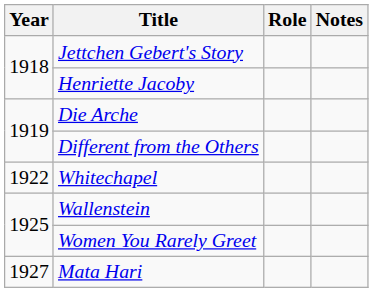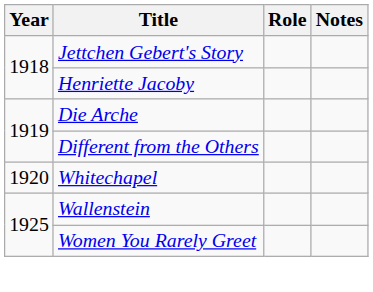 <table class="wikitable sortable">
 <tr>
 <th>Year</th>
 <th>Title</th>
 <th>Role</th>
 <th class="unsortable">Notes</th>
 </tr>
 <tr>
 <td rowspan=2>1918</td>
 <td><em><a href='#'>Jettchen Gebert's Story</a></em></td>
 <td></td>
 <td></td>
 </tr>
 <tr>
 <td><em><a href='#'>Henriette Jacoby</a></em></td>
 <td></td>
 <td></td>
 </tr>
 <tr>
 <td rowspan=2>1919</td>
 <td><em><a href='#'>Die Arche</a></em></td>
 <td></td>
 <td></td>
 </tr>
 <tr>
 <td><em><a href='#'>Different from the Others</a></em></td>
 <td></td>
 <td></td>
 </tr>
 <tr>
-<td>1922</td>
+<td>1920</td>
 <td><em><a href='#'>Whitechapel</a></em></td>
 <td></td>
 <td></td>
 </tr>
 <tr>
 <td rowspan=2>1925</td>
 <td><em><a href='#'>Wallenstein</a></em></td>
 <td></td>
 <td></td>
 </tr>
 <tr>
 <td><em><a href='#'>Women You Rarely Greet</a></em></td>
 <td></td>
 <td></td>
 </tr>
-<tr>
-<td>1927</td>
-<td><em><a href='#'>Mata Hari</a></em></td>
-<td></td>
-<td></td>
-</tr>
 </table>
